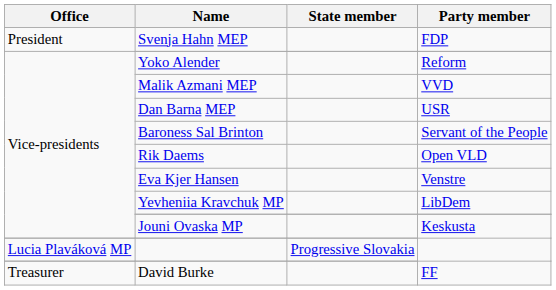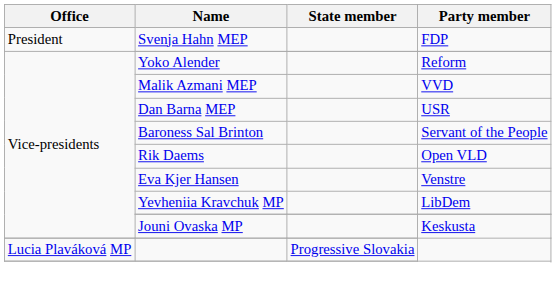 <table class=wikitable>
 <tr>
 <th>Office</th>
 <th>Name</th>
 <th>State member</th>
 <th>Party member</th>
 </tr>
 <tr>
 <td>President</td>
 <td><a href='#'>Svenja Hahn</a> <a href='#'>MEP</a></td>
 <td></td>
 <td><a href='#'>FDP</a></td>
 </tr>
 <tr>
 <td rowspan="10">Vice-presidents</td>
 </tr>
 <tr>
 <td><a href='#'>Yoko Alender</a></td>
 <td></td>
 <td><a href='#'>Reform</a></td>
 </tr>
 <tr>
 <td><a href='#'>Malik Azmani</a> <a href='#'>MEP</a></td>
 <td></td>
 <td><a href='#'>VVD</a></td>
 </tr>
 <tr>
 <td><a href='#'>Dan Barna</a> <a href='#'>MEP</a></td>
 <td></td>
 <td><a href='#'>USR</a></td>
 </tr>
 <tr>
 <td><a href='#'>Baroness Sal Brinton</a></td>
 <td></td>
 <td><a href='#'>Servant of the People</a></td>
 </tr>
 <tr>
 <td><a href='#'>Rik Daems</a></td>
 <td></td>
 <td><a href='#'>Open VLD</a></td>
 </tr>
 <tr>
 <td><a href='#'>Eva Kjer Hansen</a></td>
 <td></td>
 <td><a href='#'>Venstre</a></td>
 </tr>
 <tr>
 <td><a href='#'>Yevheniia Kravchuk</a> <a href='#'>MP</a></td>
 <td></td>
 <td><a href='#'>LibDem</a></td>
 </tr>
 <tr>
 </tr>
 <tr>
 <td><a href='#'>Jouni Ovaska</a> <a href='#'>MP</a></td>
 <td></td>
 <td><a href='#'>Keskusta</a></td>
 </tr>
 <tr>
 </tr>
 <tr>
 <td><a href='#'>Lucia Plaváková</a> <a href='#'>MP</a></td>
 <td></td>
 <td><a href='#'>Progressive Slovakia</a></td>
 </tr>
 <tr>
 </tr>
-<tr>
-<td>Treasurer</td>
-<td>David Burke</td>
-<td></td>
-<td><a href='#'>FF</a></td>
-</tr>
 </table>
